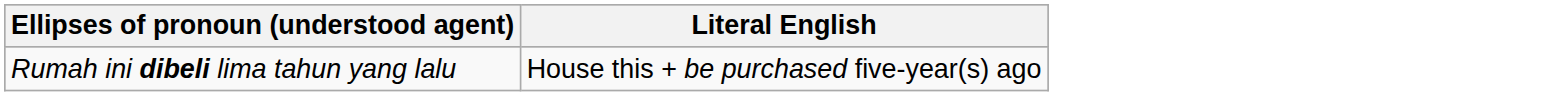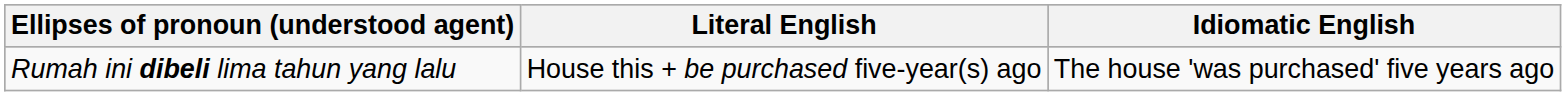 <table class="wikitable">
 <tr>
 <th>Ellipses of pronoun (understood agent)</th>
 <th>Literal English</th>
+<th>Idiomatic English</th>
 </tr>
 <tr>
 <td><em>Rumah ini <strong>dibeli</strong> lima tahun yang lalu</em></td>
 <td>House this + <em>be purchased</em> five-year(s) ago</td>
+<td>The house 'was purchased' five years ago</td>
 </tr>
 </table>
